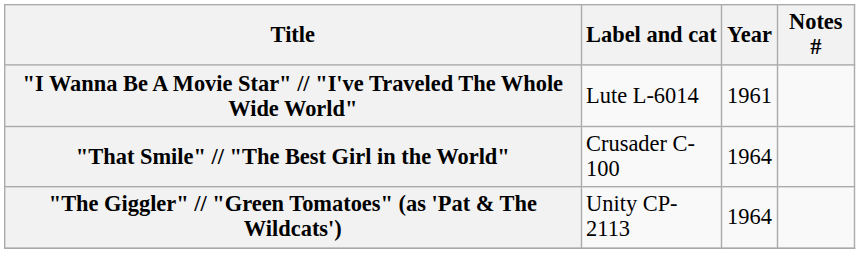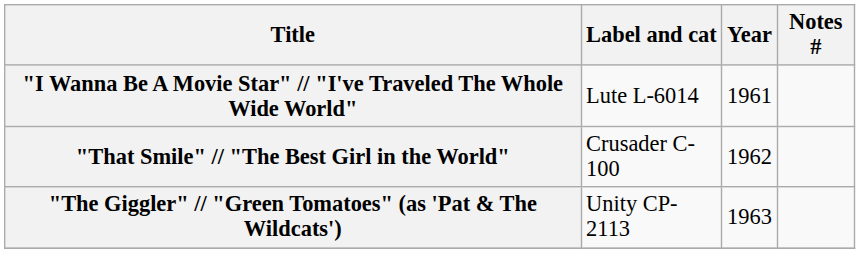 <table class="wikitable plainrowheaders sortable">
 <tr>
 <th scope="col">Title</th>
 <th scope="col">Label and cat</th>
 <th scope="col">Year</th>
 <th scope="col" class="unsortable">Notes #</th>
 </tr>
 <tr>
 <th scope="row">"I Wanna Be A Movie Star" // "I've Traveled The Whole Wide World"</th>
 <td>Lute L-6014</td>
 <td>1961</td>
 <td></td>
 </tr>
 <tr>
 <th scope="row">"That Smile" // "The Best Girl in the World"</th>
 <td>Crusader C-100</td>
-<td>1964</td>
+<td>1962</td>
 <td></td>
 </tr>
 <tr>
 <th scope="row">"The Giggler" // "Green Tomatoes" (as 'Pat & The Wildcats')</th>
 <td>Unity CP-2113</td>
-<td>1964</td>
+<td>1963</td>
 <td></td>
 </tr>
 <tr>
 </tr>
 </table>
